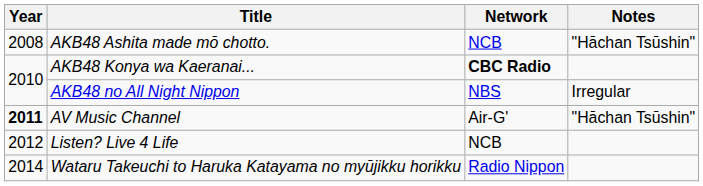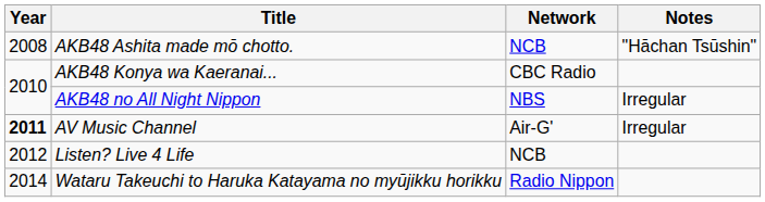 <table class="wikitable">
 <tr>
 <th>Year</th>
 <th>Title</th>
 <th>Network</th>
 <th>Notes</th>
 </tr>
 <tr>
 <td>2008</td>
 <td><em>AKB48 Ashita made mō chotto.</em></td>
 <td><a href='#'>NCB</a></td>
 <td>"Hāchan Tsūshin"</td>
 </tr>
 <tr>
 <td rowspan="2">2010</td>
 <td><em>AKB48 Konya wa Kaeranai...</em></td>
-<td><strong>CBC Radio</strong></td>
+<td>CBC Radio</td>
 <td></td>
 </tr>
 <tr>
 <td><em><a href='#'>AKB48 no All Night Nippon</a></em></td>
 <td><a href='#'>NBS</a></td>
 <td>Irregular</td>
 </tr>
 <tr>
 <td><strong>2011</strong></td>
 <td><em>AV Music Channel</em></td>
 <td>Air-G'</td>
-<td>"Hāchan Tsūshin"</td>
+<td>Irregular</td>
 </tr>
 <tr>
 <td>2012</td>
 <td><em>Listen? Live 4 Life</em></td>
 <td>NCB</td>
 <td></td>
 </tr>
 <tr>
 <td>2014</td>
 <td><em>Wataru Takeuchi to Haruka Katayama no myūjikku horikku</em></td>
 <td><a href='#'>Radio Nippon</a></td>
 <td></td>
 </tr>
 </table>
